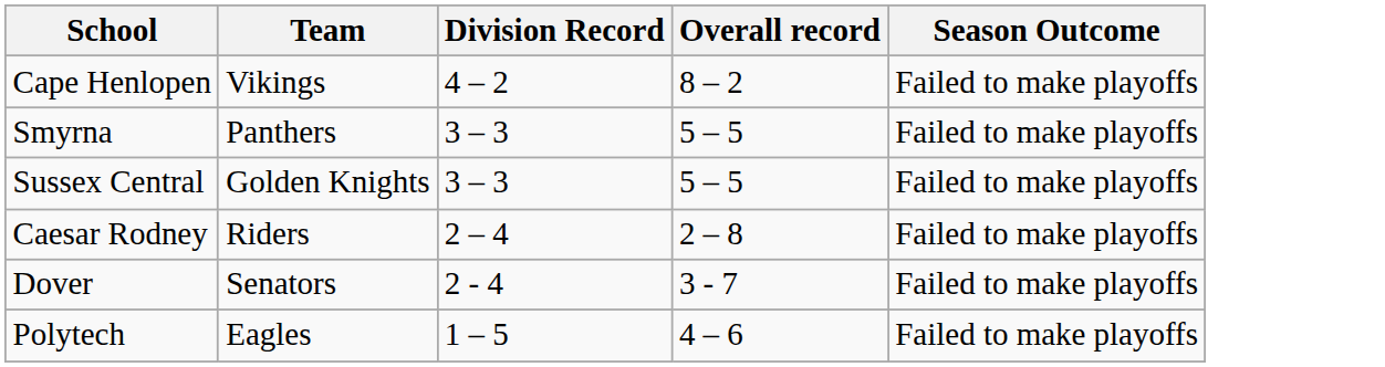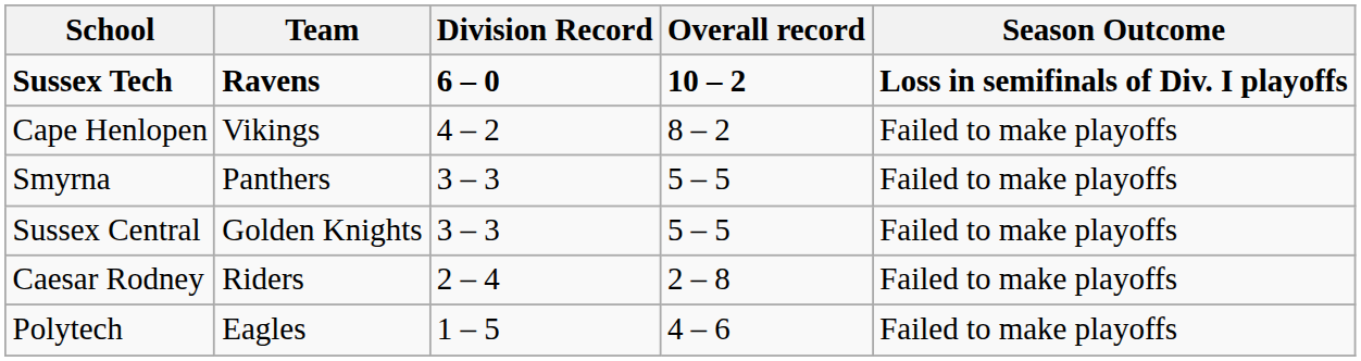 <table class="wikitable mw-collapsible mw-collapsed">
 <tr>
 <th>School</th>
 <th>Team</th>
 <th>Division Record</th>
 <th>Overall record</th>
 <th>Season Outcome</th>
+</tr>
+<tr>
+<td><strong>Sussex Tech</strong></td>
+<td><strong>Ravens</strong></td>
+<td><strong>6 – 0</strong></td>
+<td><strong>10 – 2</strong></td>
+<td><strong>Loss in semifinals of Div. I playoffs</strong></td>
 </tr>
 <tr>
 <td>Cape Henlopen</td>
 <td>Vikings</td>
 <td>4 – 2</td>
 <td>8 – 2</td>
 <td>Failed to make playoffs</td>
 </tr>
 <tr>
 <td>Smyrna</td>
 <td>Panthers</td>
 <td>3 – 3</td>
 <td>5 – 5</td>
 <td>Failed to make playoffs</td>
 </tr>
 <tr>
 <td>Sussex Central</td>
 <td>Golden Knights</td>
 <td>3 – 3</td>
 <td>5 – 5</td>
 <td>Failed to make playoffs</td>
 </tr>
 <tr>
 <td>Caesar Rodney</td>
 <td>Riders</td>
 <td>2 – 4</td>
 <td>2 – 8</td>
 <td>Failed to make playoffs</td>
 </tr>
 <tr>
-<td>Dover</td>
-<td>Senators</td>
-<td>2 - 4</td>
-<td>3 - 7</td>
-<td>Failed to make playoffs</td>
-</tr>
-<tr>
 <td>Polytech</td>
 <td>Eagles</td>
 <td>1 – 5</td>
 <td>4 – 6</td>
 <td>Failed to make playoffs</td>
 </tr>
 </table>
